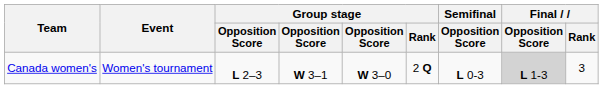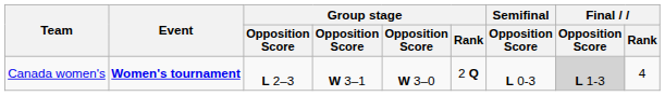 <table class="wikitable" style="text-align:center; font-size:90%">
 <tr>
 <th rowspan=2>Team</th>
 <th rowspan=2>Event</th>
 <th colspan=4>Group stage</th>
 <th>Semifinal</th>
 <th colspan=2>Final /  / </th>
 </tr>
 <tr style="font-size:95%">
 <th>Opposition<br>Score</th>
 <th>Opposition<br>Score</th>
 <th>Opposition<br>Score</th>
 <th>Rank</th>
 <th>Opposition<br>Score</th>
 <th>Opposition<br>Score</th>
 <th>Rank</th>
 </tr>
 <tr>
 <td align=left><a href='#'>Canada women's</a></td>
-<td align=left><a href='#'>Women's tournament</a></td>
+<td align=left><strong><a href='#'>Women's tournament</a></strong></td>
 <td><br><strong>L</strong> 2–3</td>
 <td><br><strong>W</strong> 3–1</td>
 <td><br><strong>W</strong> 3–0</td>
 <td>2 <strong>Q</strong></td>
 <td><br><strong>L</strong> 0-3</td>
 <td style="background: lightgrey;"><br><strong>L</strong> 1-3</td>
-<td>3</td>
+<td>4</td>
 </tr>
 </table>
